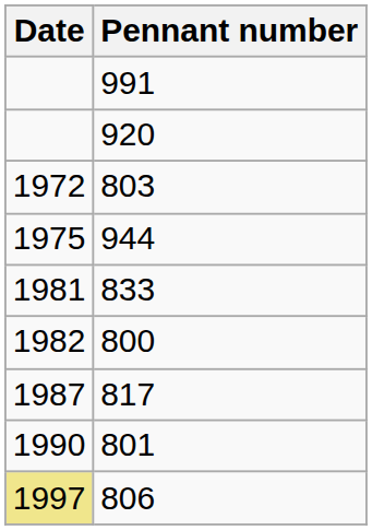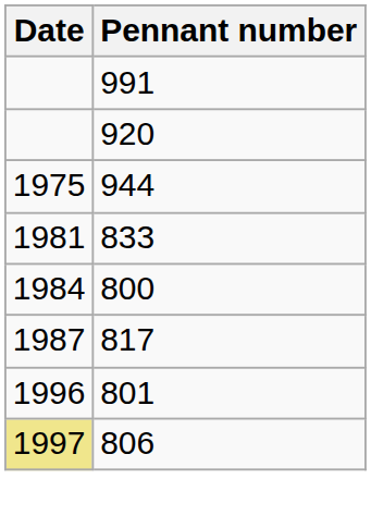 <table class="wikitable">
 <tr>
 <th>Date</th>
 <th>Pennant number</th>
 </tr>
 <tr>
 <td></td>
 <td>991</td>
 </tr>
 <tr>
 <td></td>
 <td>920</td>
 </tr>
 <tr>
-<td>1972</td>
-<td>803</td>
-</tr>
-<tr>
 <td>1975</td>
 <td>944</td>
 </tr>
 <tr>
 <td>1981</td>
 <td>833</td>
 </tr>
 <tr>
-<td>1982</td>
+<td>1984</td>
 <td>800</td>
 </tr>
 <tr>
 <td>1987</td>
 <td>817</td>
 </tr>
 <tr>
-<td>1990</td>
+<td>1996</td>
 <td>801</td>
 </tr>
 <tr>
 <td style="background: khaki;">1997</td>
 <td>806</td>
 </tr>
 </table>
